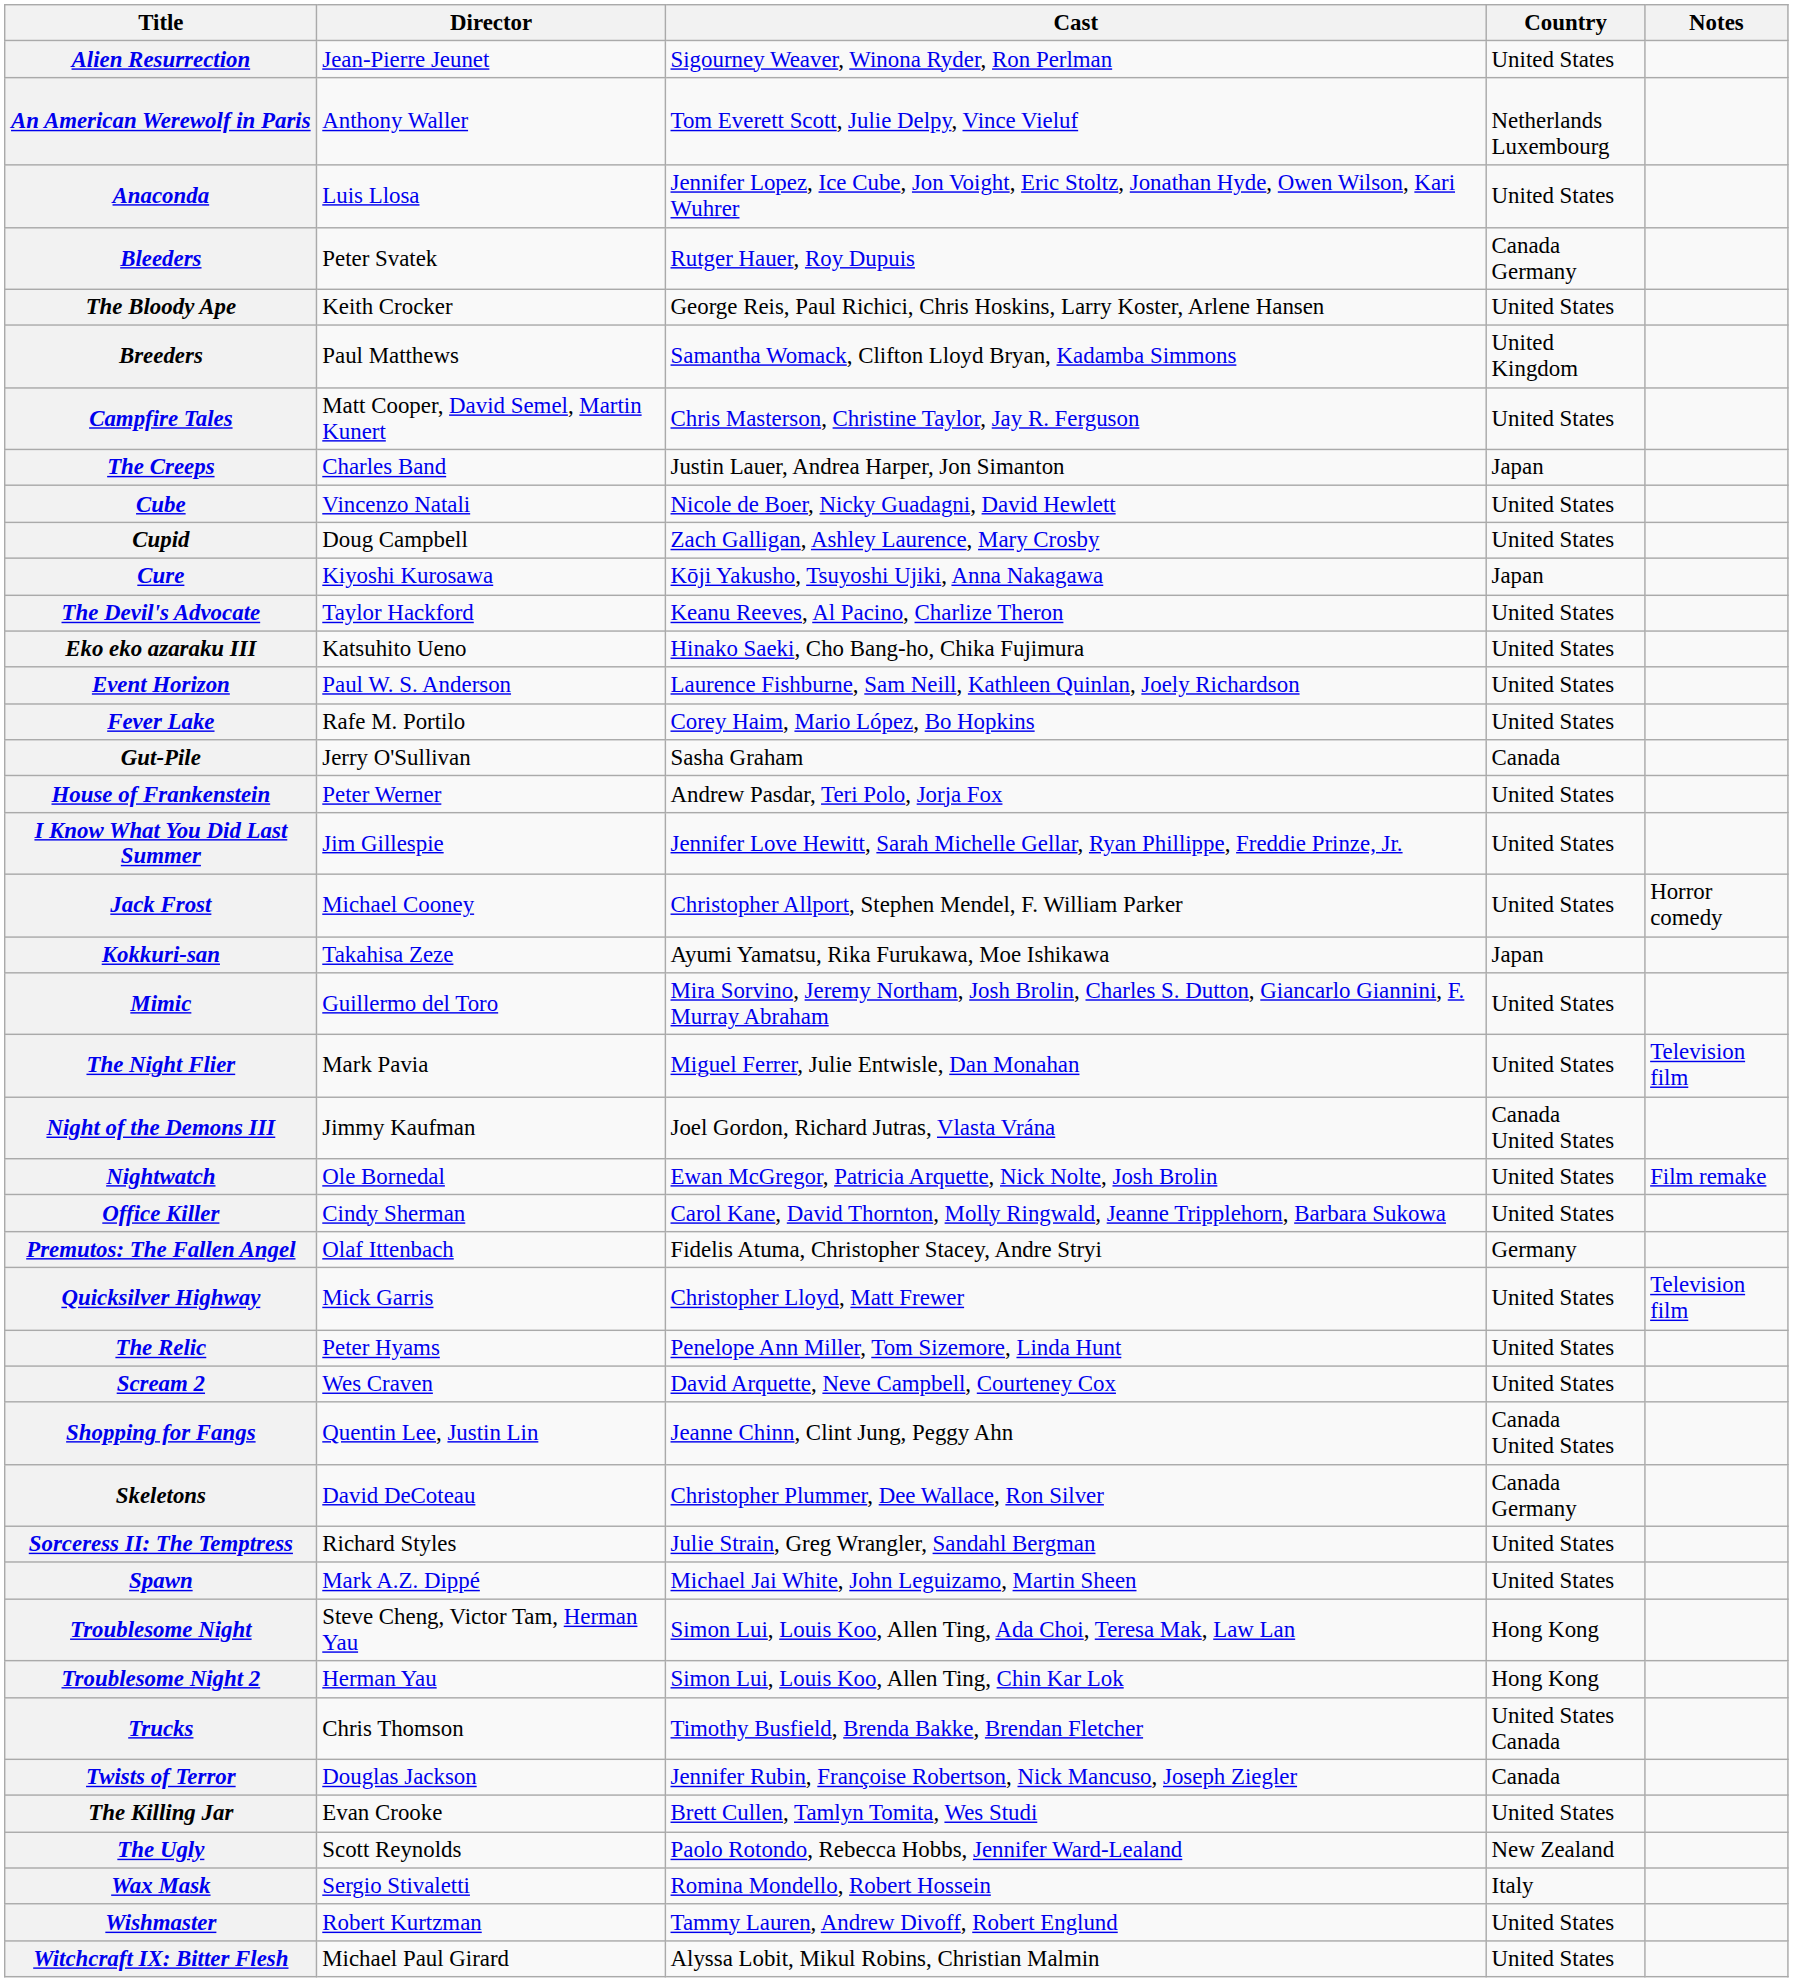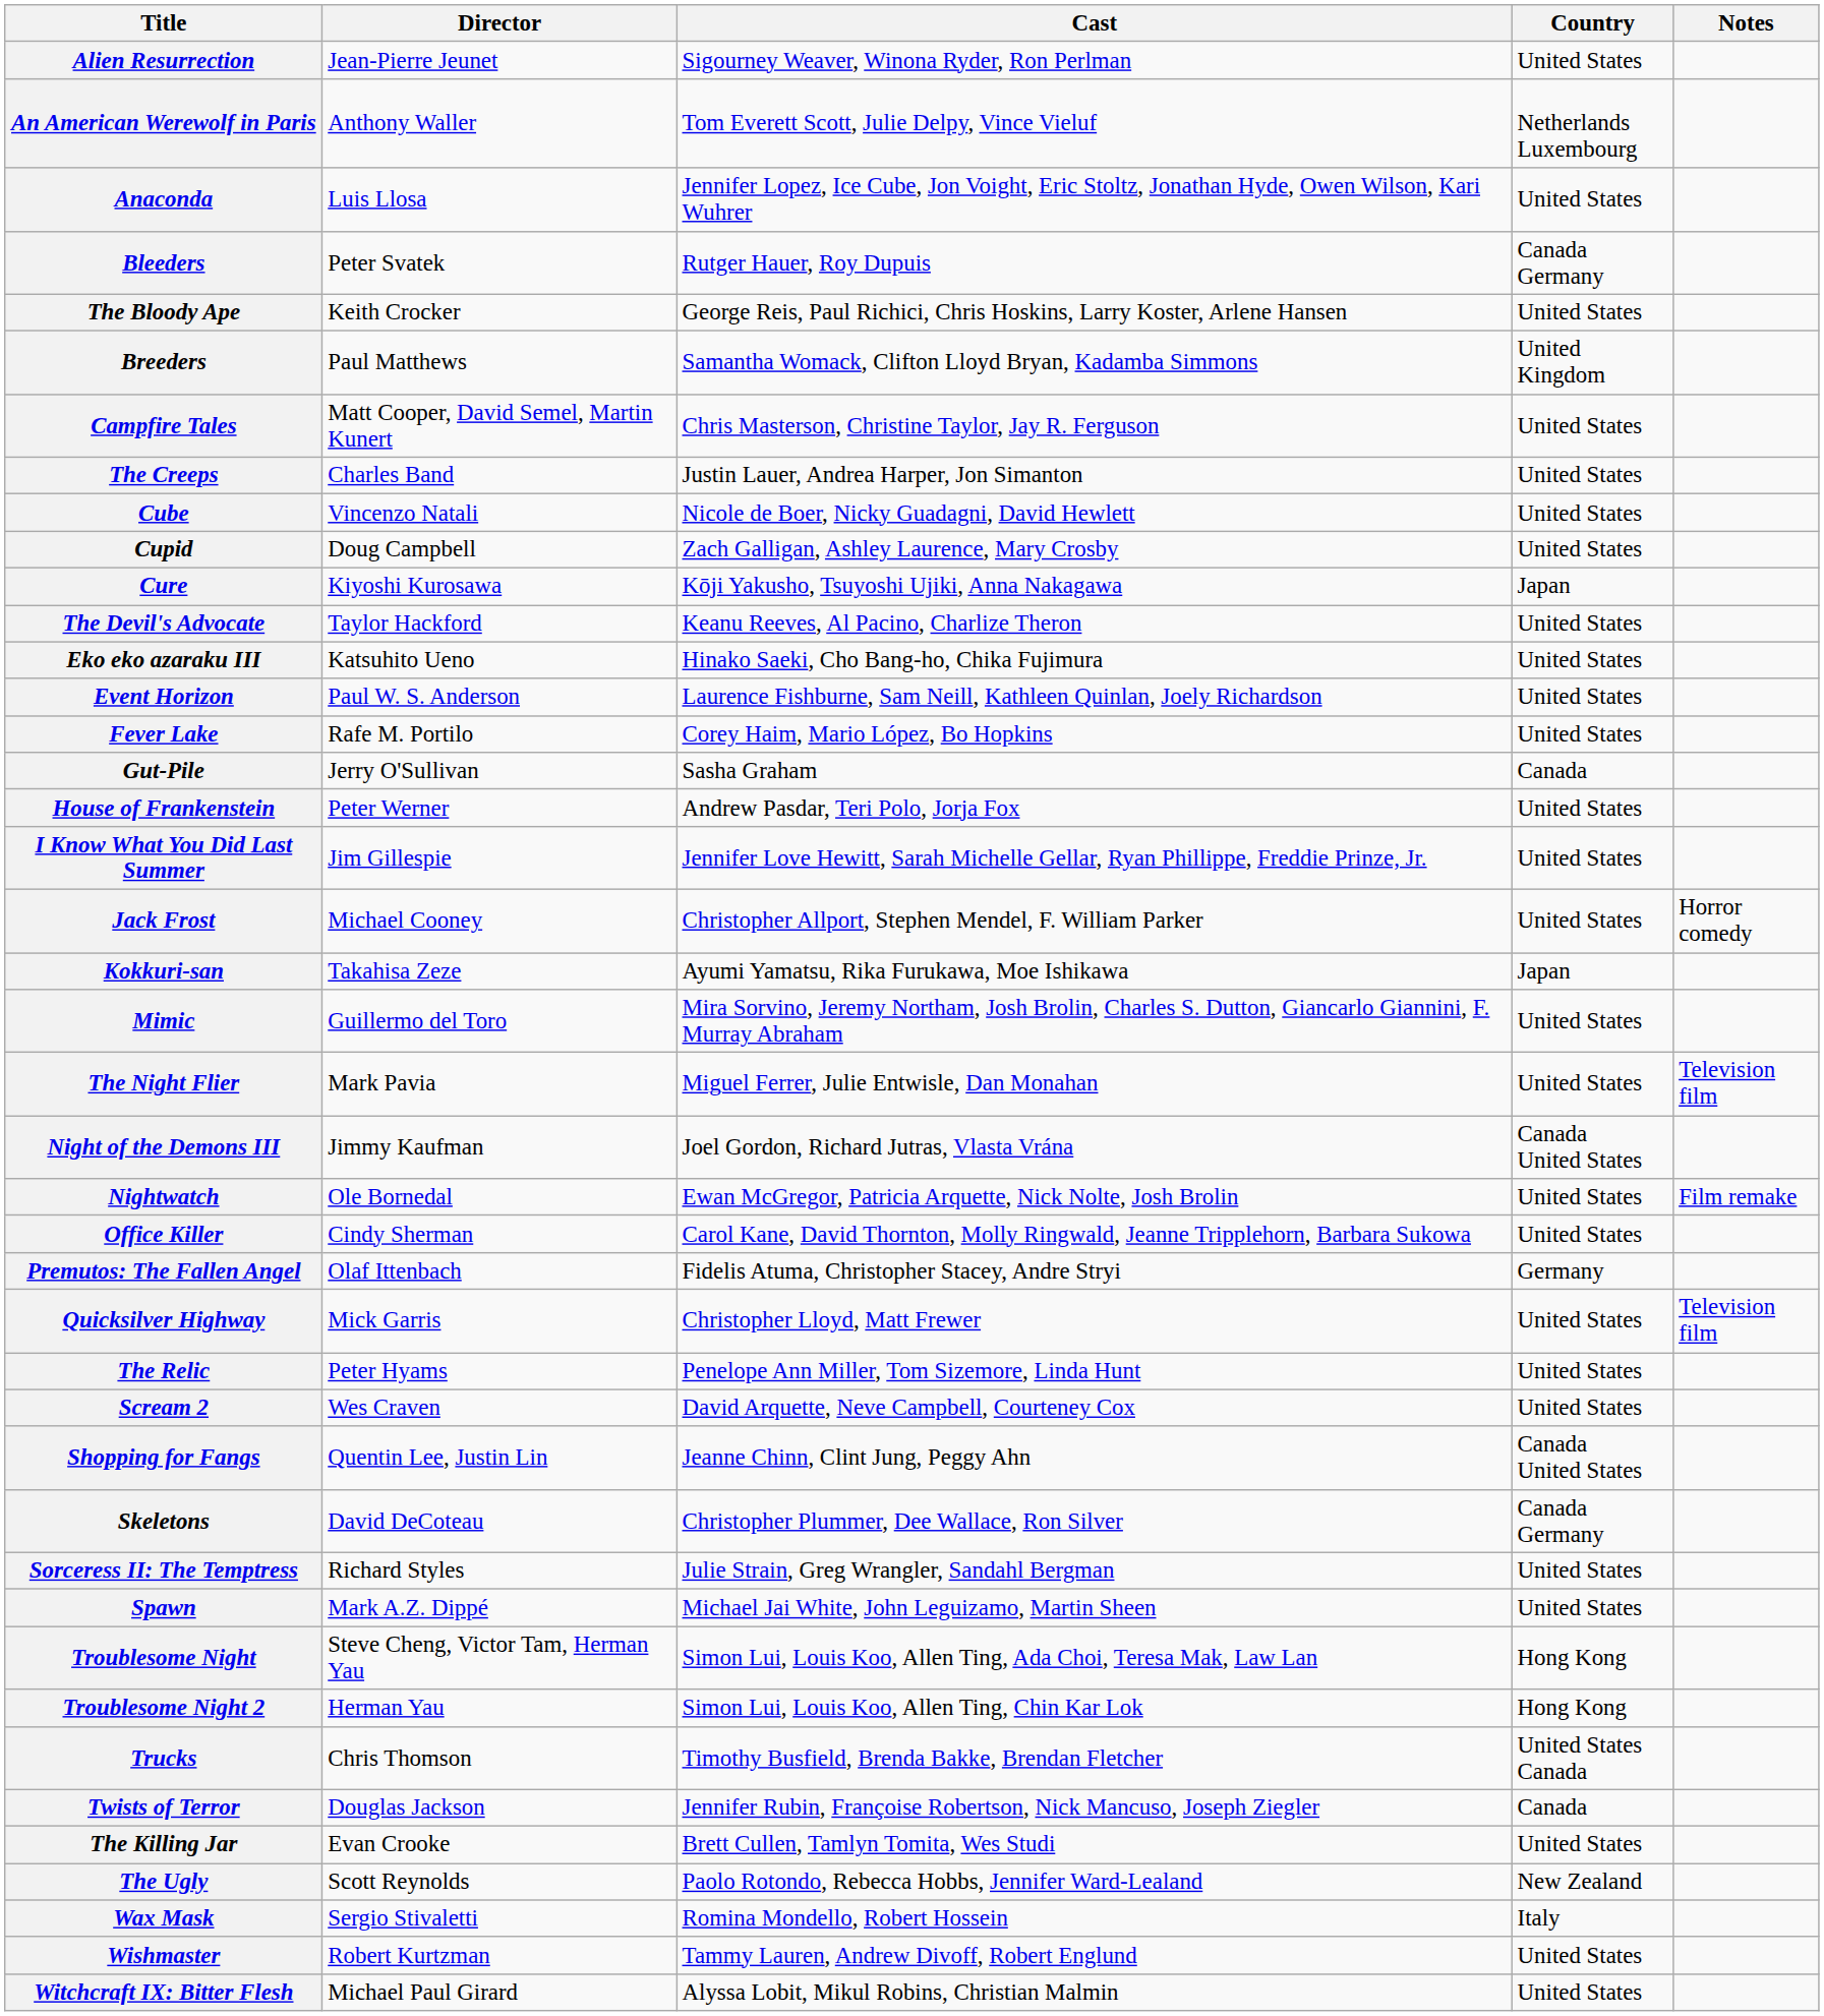 <table class="wikitable sortable">
 <tr>
 <th scope="col">Title</th>
 <th scope="col" class="unsortable">Director</th>
 <th scope="col" class="unsortable">Cast</th>
 <th scope="col">Country</th>
 <th scope="col" class="unsortable">Notes</th>
 </tr>
 <tr>
 <th><em><a href='#'>Alien Resurrection</a></em></th>
 <td><a href='#'>Jean-Pierre Jeunet</a></td>
 <td><a href='#'>Sigourney Weaver</a>, <a href='#'>Winona Ryder</a>, <a href='#'>Ron Perlman</a></td>
 <td>United States</td>
 <td></td>
 </tr>
 <tr>
 <th><em><a href='#'>An American Werewolf in Paris</a></em></th>
 <td><a href='#'>Anthony Waller</a></td>
 <td><a href='#'>Tom Everett Scott</a>, <a href='#'>Julie Delpy</a>, <a href='#'>Vince Vieluf</a></td>
 <td><br>Netherlands<br>Luxembourg</td>
 <td></td>
 </tr>
 <tr>
 <th><em><a href='#'>Anaconda</a></em></th>
 <td><a href='#'>Luis Llosa</a></td>
 <td><a href='#'>Jennifer Lopez</a>, <a href='#'>Ice Cube</a>, <a href='#'>Jon Voight</a>, <a href='#'>Eric Stoltz</a>, <a href='#'>Jonathan Hyde</a>, <a href='#'>Owen Wilson</a>, <a href='#'>Kari Wuhrer</a></td>
 <td>United States</td>
 <td></td>
 </tr>
 <tr>
 <th><em><a href='#'>Bleeders</a></em></th>
 <td>Peter Svatek</td>
 <td><a href='#'>Rutger Hauer</a>, <a href='#'>Roy Dupuis</a></td>
 <td>Canada<br>Germany</td>
 <td></td>
 </tr>
 <tr>
 <th><em>The Bloody Ape</em></th>
 <td>Keith Crocker</td>
 <td>George Reis, Paul Richici, Chris Hoskins, Larry Koster, Arlene Hansen</td>
 <td>United States</td>
 <td></td>
 </tr>
 <tr>
 <th><em>Breeders</em></th>
 <td>Paul Matthews</td>
 <td><a href='#'>Samantha Womack</a>, Clifton Lloyd Bryan, <a href='#'>Kadamba Simmons</a></td>
 <td>United Kingdom</td>
 <td></td>
 </tr>
 <tr>
 <th><em><a href='#'>Campfire Tales</a></em></th>
 <td>Matt Cooper, <a href='#'>David Semel</a>, <a href='#'>Martin Kunert</a></td>
 <td><a href='#'>Chris Masterson</a>, <a href='#'>Christine Taylor</a>, <a href='#'>Jay R. Ferguson</a></td>
 <td>United States</td>
 <td></td>
 </tr>
 <tr>
 <th><em><a href='#'>The Creeps</a></em></th>
 <td><a href='#'>Charles Band</a></td>
 <td>Justin Lauer, Andrea Harper, Jon Simanton</td>
-<td>Japan</td>
+<td>United States</td>
 <td></td>
 </tr>
 <tr>
 <th><em><a href='#'>Cube</a></em></th>
 <td><a href='#'>Vincenzo Natali</a></td>
 <td><a href='#'>Nicole de Boer</a>, <a href='#'>Nicky Guadagni</a>, <a href='#'>David Hewlett</a></td>
 <td>United States</td>
 <td></td>
 </tr>
 <tr>
 <th><em>Cupid</em></th>
 <td>Doug Campbell</td>
 <td><a href='#'>Zach Galligan</a>, <a href='#'>Ashley Laurence</a>, <a href='#'>Mary Crosby</a></td>
 <td>United States</td>
 <td></td>
 </tr>
 <tr>
 <th><em><a href='#'>Cure</a></em></th>
 <td><a href='#'>Kiyoshi Kurosawa</a></td>
 <td><a href='#'>Kōji Yakusho</a>, <a href='#'>Tsuyoshi Ujiki</a>, <a href='#'>Anna Nakagawa</a></td>
 <td>Japan</td>
 <td></td>
 </tr>
 <tr>
 <th><em><a href='#'>The Devil's Advocate</a></em></th>
 <td><a href='#'>Taylor Hackford</a></td>
 <td><a href='#'>Keanu Reeves</a>, <a href='#'>Al Pacino</a>, <a href='#'>Charlize Theron</a></td>
 <td>United States</td>
 <td></td>
 </tr>
 <tr>
 <th><em>Eko eko azaraku III</em></th>
 <td>Katsuhito Ueno</td>
 <td><a href='#'>Hinako Saeki</a>, Cho Bang-ho, Chika Fujimura</td>
 <td>United States</td>
 <td></td>
 </tr>
 <tr>
 <th><em><a href='#'>Event Horizon</a></em></th>
 <td><a href='#'>Paul W. S. Anderson</a></td>
 <td><a href='#'>Laurence Fishburne</a>, <a href='#'>Sam Neill</a>, <a href='#'>Kathleen Quinlan</a>, <a href='#'>Joely Richardson</a></td>
 <td>United States</td>
 <td></td>
 </tr>
 <tr>
 <th><em><a href='#'>Fever Lake</a></em></th>
 <td>Rafe M. Portilo</td>
 <td><a href='#'>Corey Haim</a>, <a href='#'>Mario López</a>, <a href='#'>Bo Hopkins</a></td>
 <td>United States</td>
 <td></td>
 </tr>
 <tr>
 <th><em>Gut-Pile</em></th>
 <td>Jerry O'Sullivan</td>
 <td>Sasha Graham</td>
 <td>Canada</td>
 <td></td>
 </tr>
 <tr>
 <th><em><a href='#'>House of Frankenstein</a></em></th>
 <td><a href='#'>Peter Werner</a></td>
 <td>Andrew Pasdar, <a href='#'>Teri Polo</a>, <a href='#'>Jorja Fox</a></td>
 <td>United States</td>
 <td></td>
 </tr>
 <tr>
 <th><em><a href='#'>I Know What You Did Last Summer</a></em></th>
 <td><a href='#'>Jim Gillespie</a></td>
 <td><a href='#'>Jennifer Love Hewitt</a>, <a href='#'>Sarah Michelle Gellar</a>, <a href='#'>Ryan Phillippe</a>, <a href='#'>Freddie Prinze, Jr.</a></td>
 <td>United States</td>
 <td></td>
 </tr>
 <tr>
 <th><em><a href='#'>Jack Frost</a></em></th>
 <td><a href='#'>Michael Cooney</a></td>
 <td><a href='#'>Christopher Allport</a>, Stephen Mendel, F. William Parker</td>
 <td>United States</td>
 <td>Horror comedy</td>
 </tr>
 <tr>
 <th><em><a href='#'>Kokkuri-san</a></em></th>
 <td><a href='#'>Takahisa Zeze</a></td>
 <td>Ayumi Yamatsu, Rika Furukawa, Moe Ishikawa</td>
 <td>Japan</td>
 <td></td>
 </tr>
 <tr>
 <th><em><a href='#'>Mimic</a></em></th>
 <td><a href='#'>Guillermo del Toro</a></td>
 <td><a href='#'>Mira Sorvino</a>, <a href='#'>Jeremy Northam</a>, <a href='#'>Josh Brolin</a>, <a href='#'>Charles S. Dutton</a>, <a href='#'>Giancarlo Giannini</a>, <a href='#'>F. Murray Abraham</a></td>
 <td>United States</td>
 <td></td>
 </tr>
 <tr>
 <th><em><a href='#'>The Night Flier</a></em></th>
 <td>Mark Pavia</td>
 <td><a href='#'>Miguel Ferrer</a>, Julie Entwisle, <a href='#'>Dan Monahan</a></td>
 <td>United States</td>
 <td><a href='#'>Television film</a></td>
 </tr>
 <tr>
 <th><em><a href='#'>Night of the Demons III</a></em></th>
 <td>Jimmy Kaufman</td>
 <td>Joel Gordon, Richard Jutras, <a href='#'>Vlasta Vrána</a></td>
 <td>Canada<br>United States</td>
 <td></td>
 </tr>
 <tr>
 <th><em><a href='#'>Nightwatch</a></em></th>
 <td><a href='#'>Ole Bornedal</a></td>
 <td><a href='#'>Ewan McGregor</a>, <a href='#'>Patricia Arquette</a>, <a href='#'>Nick Nolte</a>, <a href='#'>Josh Brolin</a></td>
 <td>United States</td>
 <td><a href='#'>Film remake</a></td>
 </tr>
 <tr>
 <th><em><a href='#'>Office Killer</a></em></th>
 <td><a href='#'>Cindy Sherman</a></td>
 <td><a href='#'>Carol Kane</a>, <a href='#'>David Thornton</a>, <a href='#'>Molly Ringwald</a>, <a href='#'>Jeanne Tripplehorn</a>, <a href='#'>Barbara Sukowa</a></td>
 <td>United States</td>
 <td></td>
 </tr>
 <tr>
 <th><em><a href='#'>Premutos: The Fallen Angel</a></em></th>
 <td><a href='#'>Olaf Ittenbach</a></td>
 <td>Fidelis Atuma, Christopher Stacey, Andre Stryi</td>
 <td>Germany</td>
 <td></td>
 </tr>
 <tr>
 <th><em><a href='#'>Quicksilver Highway</a></em></th>
 <td><a href='#'>Mick Garris</a></td>
 <td><a href='#'>Christopher Lloyd</a>, <a href='#'>Matt Frewer</a></td>
 <td>United States</td>
 <td><a href='#'>Television film</a></td>
 </tr>
 <tr>
 <th><em><a href='#'>The Relic</a></em></th>
 <td><a href='#'>Peter Hyams</a></td>
 <td><a href='#'>Penelope Ann Miller</a>, <a href='#'>Tom Sizemore</a>, <a href='#'>Linda Hunt</a></td>
 <td>United States</td>
 <td></td>
 </tr>
 <tr>
 <th><em><a href='#'>Scream 2</a></em></th>
 <td><a href='#'>Wes Craven</a></td>
 <td><a href='#'>David Arquette</a>, <a href='#'>Neve Campbell</a>, <a href='#'>Courteney Cox</a></td>
 <td>United States</td>
 <td></td>
 </tr>
 <tr>
 <th><em><a href='#'>Shopping for Fangs</a></em></th>
 <td><a href='#'>Quentin Lee</a>, <a href='#'>Justin Lin</a></td>
 <td><a href='#'>Jeanne Chinn</a>, Clint Jung, Peggy Ahn</td>
 <td>Canada<br>United States</td>
 <td></td>
 </tr>
 <tr>
 <th><em>Skeletons</em></th>
 <td><a href='#'>David DeCoteau</a></td>
 <td><a href='#'>Christopher Plummer</a>, <a href='#'>Dee Wallace</a>, <a href='#'>Ron Silver</a></td>
 <td>Canada<br>Germany</td>
 <td></td>
 </tr>
 <tr>
 <th><em><a href='#'>Sorceress II: The Temptress</a></em></th>
 <td>Richard Styles</td>
 <td><a href='#'>Julie Strain</a>, Greg Wrangler, <a href='#'>Sandahl Bergman</a></td>
 <td>United States</td>
 <td></td>
 </tr>
 <tr>
 <th><em><a href='#'>Spawn</a></em></th>
 <td><a href='#'>Mark A.Z. Dippé</a></td>
 <td><a href='#'>Michael Jai White</a>, <a href='#'>John Leguizamo</a>, <a href='#'>Martin Sheen</a></td>
 <td>United States</td>
 <td></td>
 </tr>
 <tr>
 <th><em><a href='#'>Troublesome Night</a></em></th>
 <td>Steve Cheng, Victor Tam, <a href='#'>Herman Yau</a></td>
 <td><a href='#'>Simon Lui</a>, <a href='#'>Louis Koo</a>, Allen Ting, <a href='#'>Ada Choi</a>, <a href='#'>Teresa Mak</a>, <a href='#'>Law Lan</a></td>
 <td>Hong Kong</td>
 <td></td>
 </tr>
 <tr>
 <th><em><a href='#'>Troublesome Night 2</a></em></th>
 <td><a href='#'>Herman Yau</a></td>
 <td><a href='#'>Simon Lui</a>, <a href='#'>Louis Koo</a>, Allen Ting, <a href='#'>Chin Kar Lok</a></td>
 <td>Hong Kong</td>
 <td></td>
 </tr>
 <tr>
 <th><em><a href='#'>Trucks</a></em></th>
 <td>Chris Thomson</td>
 <td><a href='#'>Timothy Busfield</a>, <a href='#'>Brenda Bakke</a>, <a href='#'>Brendan Fletcher</a></td>
 <td>United States<br>Canada</td>
 <td></td>
 </tr>
 <tr>
 <th><em><a href='#'>Twists of Terror</a></em></th>
 <td><a href='#'>Douglas Jackson</a></td>
 <td><a href='#'>Jennifer Rubin</a>, <a href='#'>Françoise Robertson</a>, <a href='#'>Nick Mancuso</a>, <a href='#'>Joseph Ziegler</a></td>
 <td>Canada</td>
 <td></td>
 </tr>
 <tr>
 <th><em>The Killing Jar</em></th>
 <td>Evan Crooke</td>
 <td><a href='#'>Brett Cullen</a>, <a href='#'>Tamlyn Tomita</a>, <a href='#'>Wes Studi</a></td>
 <td>United States</td>
 <td></td>
 </tr>
 <tr>
 <th><em><a href='#'>The Ugly</a></em></th>
 <td>Scott Reynolds</td>
 <td><a href='#'>Paolo Rotondo</a>, Rebecca Hobbs, <a href='#'>Jennifer Ward-Lealand</a></td>
 <td>New Zealand</td>
 <td></td>
 </tr>
 <tr>
 <th><em><a href='#'>Wax Mask</a></em></th>
 <td><a href='#'>Sergio Stivaletti</a></td>
 <td><a href='#'>Romina Mondello</a>, <a href='#'>Robert Hossein</a></td>
 <td>Italy</td>
 <td></td>
 </tr>
 <tr>
 <th><em><a href='#'>Wishmaster</a></em></th>
 <td><a href='#'>Robert Kurtzman</a></td>
 <td><a href='#'>Tammy Lauren</a>, <a href='#'>Andrew Divoff</a>, <a href='#'>Robert Englund</a></td>
 <td>United States</td>
 <td></td>
 </tr>
 <tr>
 <th><em><a href='#'>Witchcraft IX: Bitter Flesh</a></em></th>
 <td>Michael Paul Girard</td>
 <td>Alyssa Lobit, Mikul Robins, Christian Malmin</td>
 <td>United States</td>
 <td></td>
 </tr>
 </table>
